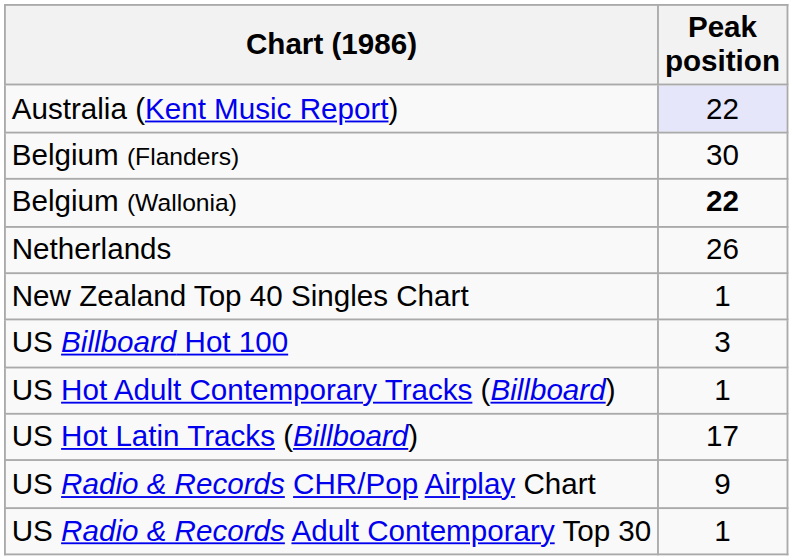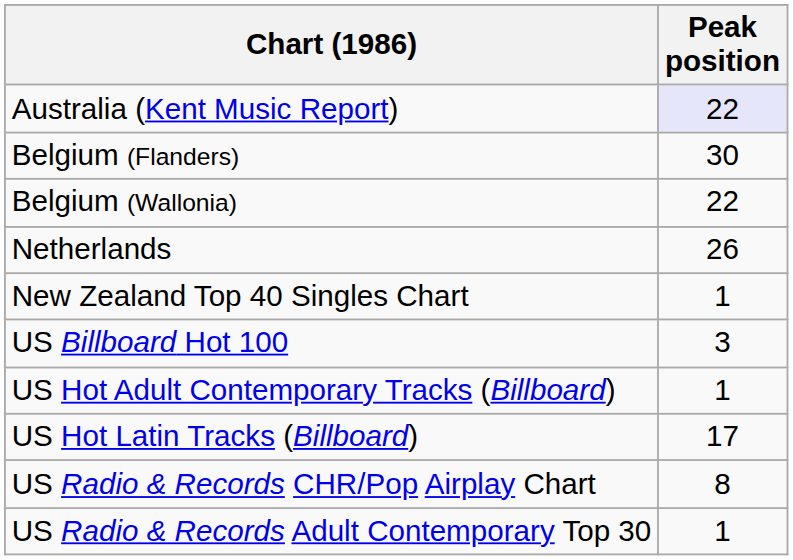 <table class="wikitable">
 <tr>
 <th>Chart (1986)</th>
 <th>Peak<br>position</th>
 </tr>
 <tr>
 <td>Australia (<a href='#'>Kent Music Report</a>)</td>
 <td align="center" style="background: lavender;">22</td>
 </tr>
 <tr>
 <td>Belgium <small>(Flanders)</small></td>
 <td align="center">30</td>
 </tr>
 <tr>
 <td>Belgium <small>(Wallonia)</small></td>
-<td align="center"><strong>22</strong></td>
+<td align="center">22</td>
 </tr>
 <tr>
 <td>Netherlands</td>
 <td align="center">26</td>
 </tr>
 <tr>
 <td>New Zealand Top 40 Singles Chart</td>
 <td align="center">1</td>
 </tr>
 <tr>
 <td>US <a href='#'><em>Billboard</em> Hot 100</a></td>
 <td align="center">3</td>
 </tr>
 <tr>
 <td>US <a href='#'>Hot Adult Contemporary Tracks</a> (<em><a href='#'>Billboard</a></em>)</td>
 <td align="center">1</td>
 </tr>
 <tr>
 <td>US <a href='#'>Hot Latin Tracks</a> (<em><a href='#'>Billboard</a></em>)</td>
 <td align="center">17</td>
 </tr>
 <tr>
 <td>US <em><a href='#'>Radio & Records</a></em> <a href='#'>CHR/Pop</a> <a href='#'>Airplay</a> Chart</td>
-<td align="center">9</td>
+<td align="center">8</td>
 </tr>
 <tr>
 <td>US <em><a href='#'>Radio & Records</a></em> <a href='#'>Adult Contemporary</a> Top 30</td>
 <td align="center">1</td>
 </tr>
 </table>
